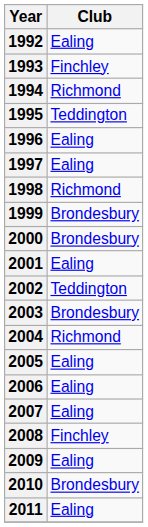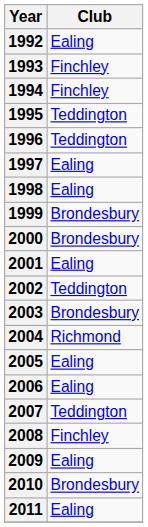 <table class="wikitable" style="font-size:85%">
 <tr>
 <th>Year</th>
 <th>Club</th>
 </tr>
 <tr>
 <th scope="row">1992</th>
 <td><a href='#'>Ealing</a></td>
 </tr>
 <tr>
 <th scope="row">1993</th>
 <td><a href='#'>Finchley</a></td>
 </tr>
 <tr>
 <th scope="row">1994</th>
-<td><a href='#'>Richmond</a></td>
+<td><a href='#'>Finchley</a></td>
 </tr>
 <tr>
 <th scope="row">1995</th>
 <td><a href='#'>Teddington</a></td>
 </tr>
 <tr>
 <th scope="row">1996</th>
-<td><a href='#'>Ealing</a></td>
+<td><a href='#'>Teddington</a></td>
 </tr>
 <tr>
 <th scope="row">1997</th>
 <td><a href='#'>Ealing</a></td>
 </tr>
 <tr>
 <th scope="row">1998</th>
-<td><a href='#'>Richmond</a></td>
+<td><a href='#'>Ealing</a></td>
 </tr>
 <tr>
 <th scope="row">1999</th>
 <td><a href='#'>Brondesbury</a></td>
 </tr>
 <tr>
 <th scope="row">2000</th>
 <td><a href='#'>Brondesbury</a></td>
 </tr>
 <tr>
 <th scope="row">2001</th>
 <td><a href='#'>Ealing</a></td>
 </tr>
 <tr>
 <th scope="row">2002</th>
 <td><a href='#'>Teddington</a></td>
 </tr>
 <tr>
 <th scope="row">2003</th>
 <td><a href='#'>Brondesbury</a></td>
 </tr>
 <tr>
 <th scope="row">2004</th>
 <td><a href='#'>Richmond</a></td>
 </tr>
 <tr>
 <th scope="row">2005</th>
 <td><a href='#'>Ealing</a></td>
 </tr>
 <tr>
 <th scope="row">2006</th>
 <td><a href='#'>Ealing</a></td>
 </tr>
 <tr>
 <th scope="row">2007</th>
-<td><a href='#'>Ealing</a></td>
+<td><a href='#'>Teddington</a></td>
 </tr>
 <tr>
 <th scope="row">2008</th>
 <td><a href='#'>Finchley</a></td>
 </tr>
 <tr>
 <th scope="row">2009</th>
 <td><a href='#'>Ealing</a></td>
 </tr>
 <tr>
 <th scope="row">2010</th>
 <td><a href='#'>Brondesbury</a></td>
 </tr>
 <tr>
 <th scope="row">2011</th>
 <td><a href='#'>Ealing</a></td>
 </tr>
 <tr>
 </tr>
 </table>
